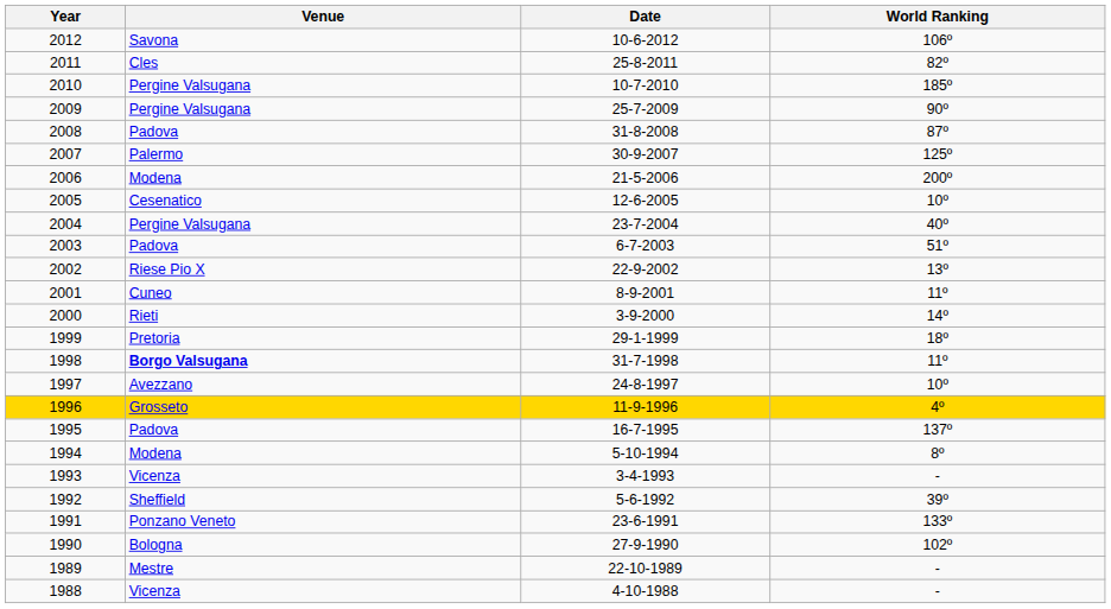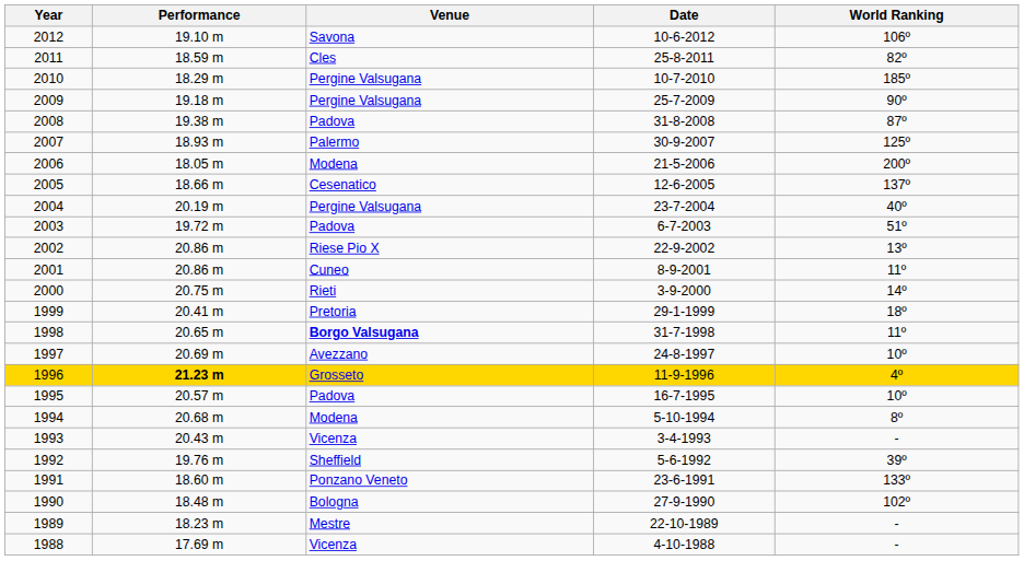 <table class="wikitable" width=55% style="font-size:90%; text-align:left;">
 <tr>
 <th>Year</th>
+<th>Performance</th>
 <th>Venue</th>
 <th>Date</th>
 <th>World Ranking</th>
 </tr>
 <tr>
 <td align=center>2012</td>
+<td align=center>19.10 m</td>
 <td align=left> <a href='#'>Savona</a></td>
 <td align=center>10-6-2012</td>
 <td align=center>106º </td>
 </tr>
 <tr>
 <td align="center">2011</td>
+<td align="center">18.59 m</td>
 <td> <a href='#'>Cles</a></td>
 <td align="center">25-8-2011</td>
 <td align="center">82º</td>
 </tr>
 <tr>
 <td align="center">2010</td>
+<td align="center">18.29 m</td>
 <td> <a href='#'>Pergine Valsugana</a></td>
 <td align="center">10-7-2010</td>
 <td align="center">185º</td>
 </tr>
 <tr>
 <td align="center">2009</td>
+<td align="center">19.18 m</td>
 <td> <a href='#'>Pergine Valsugana</a></td>
 <td align="center">25-7-2009</td>
 <td align="center">90º</td>
 </tr>
 <tr>
 <td align="center">2008</td>
+<td align="center">19.38 m</td>
 <td> <a href='#'>Padova</a></td>
 <td align="center">31-8-2008</td>
 <td align="center">87º</td>
 </tr>
 <tr>
 <td align="center">2007</td>
+<td align="center">18.93 m</td>
 <td> <a href='#'>Palermo</a></td>
 <td align="center">30-9-2007</td>
 <td align="center">125º</td>
 </tr>
 <tr>
 <td align="center">2006</td>
+<td align="center">18.05 m</td>
 <td> <a href='#'>Modena</a></td>
 <td align="center">21-5-2006</td>
 <td align="center">200º</td>
 </tr>
 <tr>
 <td align="center">2005</td>
+<td align="center">18.66 m</td>
 <td> <a href='#'>Cesenatico</a></td>
 <td align="center">12-6-2005</td>
-<td align="center">10º</td>
+<td align="center">137º</td>
 </tr>
 <tr>
 <td align="center">2004</td>
+<td align="center">20.19 m</td>
 <td> <a href='#'>Pergine Valsugana</a></td>
 <td align="center">23-7-2004</td>
 <td align="center">40º</td>
 </tr>
 <tr>
 <td align="center">2003</td>
+<td align="center">19.72 m</td>
 <td> <a href='#'>Padova</a></td>
 <td align="center">6-7-2003</td>
 <td align="center">51º</td>
 </tr>
 <tr>
 <td align="center">2002</td>
+<td align="center">20.86 m</td>
 <td> <a href='#'>Riese Pio X</a></td>
 <td align="center">22-9-2002</td>
 <td align="center">13º</td>
 </tr>
 <tr>
 <td align="center">2001</td>
+<td align="center">20.86 m</td>
 <td> <a href='#'>Cuneo</a></td>
 <td align="center">8-9-2001</td>
 <td align="center">11º</td>
 </tr>
 <tr>
 <td align="center">2000</td>
+<td align="center">20.75 m</td>
 <td> <a href='#'>Rieti</a></td>
 <td align="center">3-9-2000</td>
 <td align="center">14º</td>
 </tr>
 <tr>
 <td align="center">1999</td>
+<td align="center">20.41 m</td>
 <td> <a href='#'>Pretoria</a></td>
 <td align="center">29-1-1999</td>
 <td align="center">18º</td>
 </tr>
 <tr>
 <td align="center">1998</td>
+<td align="center">20.65 m</td>
 <td><strong> <a href='#'>Borgo Valsugana</a></strong></td>
 <td align="center">31-7-1998</td>
 <td align="center">11º</td>
 </tr>
 <tr>
 <td align="center">1997</td>
+<td align="center">20.69 m</td>
 <td> <a href='#'>Avezzano</a></td>
 <td align="center">24-8-1997</td>
 <td align="center">10º</td>
 </tr>
 <tr bgcolor=gold>
 <td align="center">1996</td>
+<td align="center"><strong>21.23 m</strong></td>
 <td> <a href='#'>Grosseto</a></td>
 <td align="center">11-9-1996</td>
 <td align="center">4º</td>
 </tr>
 <tr>
 <td align="center">1995</td>
+<td align="center">20.57 m</td>
 <td> <a href='#'>Padova</a></td>
 <td align="center">16-7-1995</td>
-<td align="center">137º</td>
+<td align="center">10º</td>
 </tr>
 <tr>
 <td align="center">1994</td>
+<td align="center">20.68 m</td>
 <td> <a href='#'>Modena</a></td>
 <td align="center">5-10-1994</td>
 <td align="center">8º</td>
 </tr>
 <tr>
 <td align="center">1993</td>
+<td align="center">20.43 m</td>
 <td> <a href='#'>Vicenza</a></td>
 <td align="center">3-4-1993</td>
 <td align="center">-</td>
 </tr>
 <tr>
 <td align="center">1992</td>
+<td align="center">19.76 m</td>
 <td> <a href='#'>Sheffield</a></td>
 <td align="center">5-6-1992</td>
 <td align="center">39º</td>
 </tr>
 <tr>
 <td align="center">1991</td>
+<td align="center">18.60 m</td>
 <td> <a href='#'>Ponzano Veneto</a></td>
 <td align="center">23-6-1991</td>
 <td align="center">133º</td>
 </tr>
 <tr>
 <td align="center">1990</td>
+<td align="center">18.48 m</td>
 <td> <a href='#'>Bologna</a></td>
 <td align="center">27-9-1990</td>
 <td align="center">102º</td>
 </tr>
 <tr>
 <td align="center">1989</td>
+<td align="center">18.23 m</td>
 <td> <a href='#'>Mestre</a></td>
 <td align="center">22-10-1989</td>
 <td align="center">-</td>
 </tr>
 <tr>
 <td align="center">1988</td>
+<td align="center">17.69 m</td>
 <td> <a href='#'>Vicenza</a></td>
 <td align="center">4-10-1988</td>
 <td align="center">-</td>
 </tr>
 </table>
